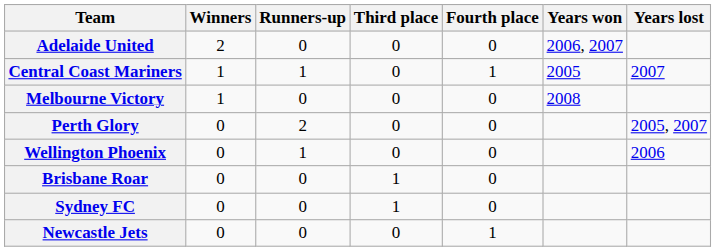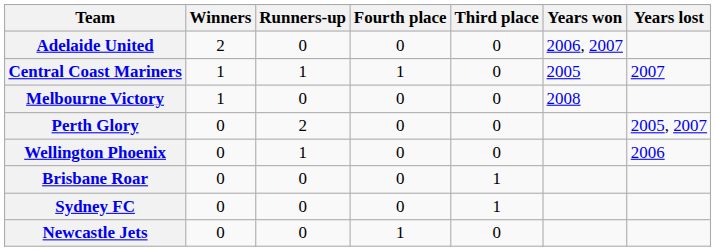 <table class="wikitable plainrowheaders sortable">
 <tr>
 <th scope=col>Team</th>
 <th scope=col>Winners</th>
 <th scope=col>Runners-up</th>
+<th scope=col>Fourth place</th>
 <th scope=col>Third place</th>
-<th scope=col>Fourth place</th>
 <th scope=col>Years won</th>
 <th scope=col>Years lost</th>
 </tr>
 <tr>
 <th scope=row><a href='#'>Adelaide United</a></th>
 <td align=center>2</td>
 <td align=center>0</td>
 <td align=center>0</td>
 <td align=center>0</td>
 <td><a href='#'>2006</a>, <a href='#'>2007</a></td>
 <td></td>
 </tr>
 <tr>
 <th scope=row><a href='#'>Central Coast Mariners</a></th>
 <td align=center>1</td>
 <td align=center>1</td>
+<td align=center>1</td>
 <td align=center>0</td>
-<td align=center>1</td>
 <td><a href='#'>2005</a></td>
 <td><a href='#'>2007</a></td>
 </tr>
 <tr>
 <th scope=row><a href='#'>Melbourne Victory</a></th>
 <td align=center>1</td>
 <td align=center>0</td>
 <td align=center>0</td>
 <td align=center>0</td>
 <td><a href='#'>2008</a></td>
 <td></td>
 </tr>
 <tr>
 <th scope=row><a href='#'>Perth Glory</a></th>
 <td align=center>0</td>
 <td align=center>2</td>
 <td align=center>0</td>
 <td align=center>0</td>
 <td></td>
 <td><a href='#'>2005</a>, <a href='#'>2007</a></td>
 </tr>
 <tr>
 <th scope=row><a href='#'>Wellington Phoenix</a></th>
 <td align=center>0</td>
 <td align=center>1</td>
 <td align=center>0</td>
 <td align=center>0</td>
 <td></td>
 <td><a href='#'>2006</a></td>
 </tr>
 <tr>
 <th scope=row><a href='#'>Brisbane Roar</a></th>
 <td align=center>0</td>
 <td align=center>0</td>
+<td align=center>0</td>
 <td align=center>1</td>
-<td align=center>0</td>
 <td></td>
 <td></td>
 </tr>
 <tr>
 <th scope=row><a href='#'>Sydney FC</a></th>
 <td align=center>0</td>
 <td align=center>0</td>
+<td align=center>0</td>
 <td align=center>1</td>
-<td align=center>0</td>
 <td></td>
 <td></td>
 </tr>
 <tr>
 <th scope=row><a href='#'>Newcastle Jets</a></th>
 <td align=center>0</td>
 <td align=center>0</td>
+<td align=center>1</td>
 <td align=center>0</td>
-<td align=center>1</td>
 <td></td>
 <td></td>
 </tr>
 </table>
